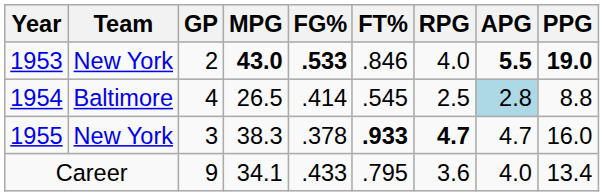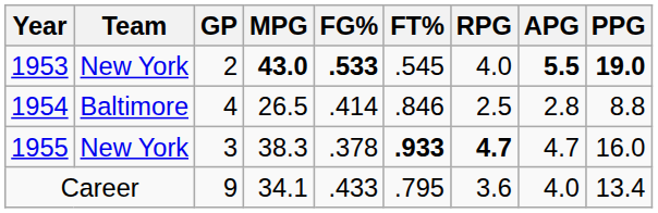 <table class="wikitable sortable" style="font-size:95%; text-align:right;">
 <tr>
 <th>Year</th>
 <th>Team</th>
 <th>GP</th>
 <th>MPG</th>
 <th>FG%</th>
 <th>FT%</th>
 <th>RPG</th>
 <th>APG</th>
 <th>PPG</th>
 </tr>
 <tr>
 <td style="text-align:left;"><a href='#'>1953</a></td>
 <td style="text-align:left;"><a href='#'>New York</a></td>
 <td>2</td>
 <td><strong>43.0</strong></td>
 <td><strong>.533</strong></td>
-<td>.846</td>
+<td>.545</td>
 <td>4.0</td>
 <td><strong>5.5</strong></td>
 <td><strong>19.0</strong></td>
 </tr>
 <tr>
 <td style="text-align:left;"><a href='#'>1954</a></td>
 <td style="text-align:left;"><a href='#'>Baltimore</a></td>
 <td>4</td>
 <td>26.5</td>
 <td>.414</td>
-<td>.545</td>
+<td>.846</td>
 <td>2.5</td>
-<td style="background: lightblue;">2.8</td>
+<td>2.8</td>
 <td>8.8</td>
 </tr>
 <tr>
 <td style="text-align:left;"><a href='#'>1955</a></td>
 <td style="text-align:left;"><a href='#'>New York</a></td>
 <td>3</td>
 <td>38.3</td>
 <td>.378</td>
 <td><strong>.933</strong></td>
 <td><strong>4.7</strong></td>
 <td>4.7</td>
 <td>16.0</td>
 </tr>
 <tr>
 <td colspan="2" style="text-align:center;">Career</td>
 <td>9</td>
 <td>34.1</td>
 <td>.433</td>
 <td>.795</td>
 <td>3.6</td>
 <td>4.0</td>
 <td>13.4</td>
 </tr>
 </table>
